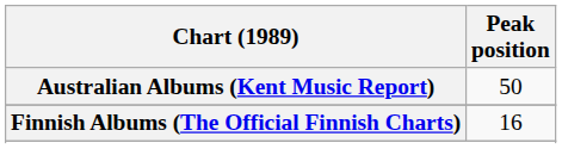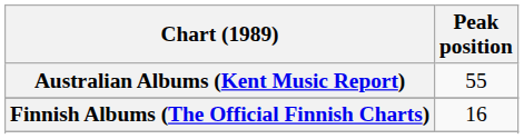 <table class="wikitable sortable plainrowheaders" style="text-align:center">
 <tr>
 <th scope="col">Chart (1989)</th>
 <th scope="col">Peak<br>position</th>
 </tr>
 <tr>
 <th scope="row">Australian Albums (<a href='#'>Kent Music Report</a>)</th>
-<td align="center">50</td>
+<td align="center">55</td>
 </tr>
 <tr>
 </tr>
 <tr>
 </tr>
 <tr>
 <th scope="row">Finnish Albums (<a href='#'>The Official Finnish Charts</a>)</th>
 <td align="center">16</td>
 </tr>
 <tr>
 </tr>
 <tr>
 </tr>
 <tr>
 </tr>
 <tr>
 </tr>
 <tr>
 </tr>
 </table>
